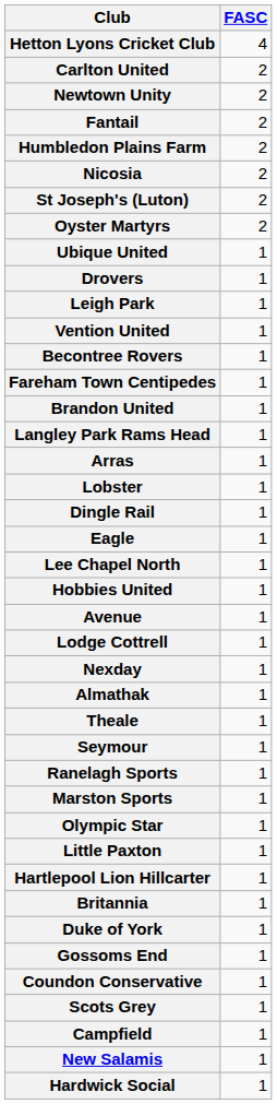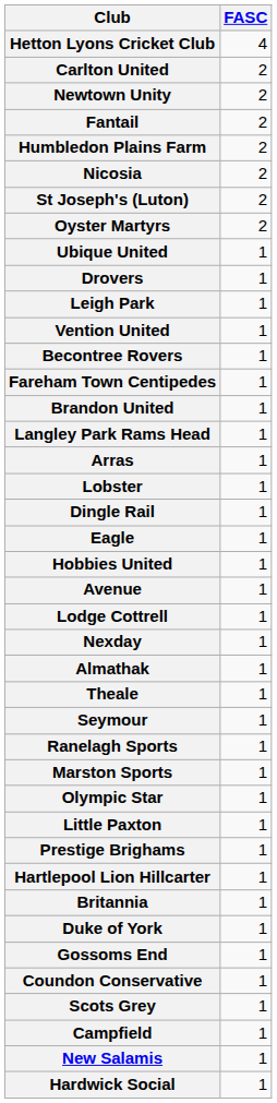 <table class="wikitable sortable mw-datatable plainrowheaders" style="text-align: right">
 <tr>
 <th scope="col">Club</th>
 <th scope="col" abbr="F.A. Sunday Cup"><a href='#'>FASC</a></th>
 </tr>
 <tr>
 <th scope="row">Hetton Lyons Cricket Club</th>
 <td>4</td>
 </tr>
 <tr>
 <th scope="row">Carlton United</th>
 <td>2</td>
 </tr>
 <tr>
 <th scope="row">Newtown Unity</th>
 <td>2</td>
 </tr>
 <tr>
 <th scope="row">Fantail</th>
 <td>2</td>
 </tr>
 <tr>
 <th scope="row">Humbledon Plains Farm</th>
 <td>2</td>
 </tr>
 <tr>
 <th scope="row">Nicosia</th>
 <td>2</td>
 </tr>
 <tr>
 <th scope="row">St Joseph's (Luton)</th>
 <td>2</td>
 </tr>
 <tr>
 <th scope="row">Oyster Martyrs</th>
 <td>2</td>
 </tr>
 <tr>
 <th scope="row">Ubique United</th>
 <td>1</td>
 </tr>
 <tr>
 <th scope="row">Drovers</th>
 <td>1</td>
 </tr>
 <tr>
 <th scope="row">Leigh Park</th>
 <td>1</td>
 </tr>
 <tr>
 <th scope="row">Vention United</th>
 <td>1</td>
 </tr>
 <tr>
 <th scope="row">Becontree Rovers</th>
 <td>1</td>
 </tr>
 <tr>
 <th scope="row">Fareham Town Centipedes</th>
 <td>1</td>
 </tr>
 <tr>
 <th scope="row">Brandon United</th>
 <td>1</td>
 </tr>
 <tr>
 <th scope="row">Langley Park Rams Head</th>
 <td>1</td>
 </tr>
 <tr>
 <th scope="row">Arras</th>
 <td>1</td>
 </tr>
 <tr>
 <th scope="row">Lobster</th>
 <td>1</td>
 </tr>
 <tr>
 <th scope="row">Dingle Rail</th>
 <td>1</td>
 </tr>
 <tr>
 <th scope="row">Eagle</th>
 <td>1</td>
 </tr>
 <tr>
-<th scope="row">Lee Chapel North</th>
-<td>1</td>
-</tr>
-<tr>
 <th scope="row">Hobbies United</th>
 <td>1</td>
 </tr>
 <tr>
 <th scope="row">Avenue</th>
 <td>1</td>
 </tr>
 <tr>
 <th scope="row">Lodge Cottrell</th>
 <td>1</td>
 </tr>
 <tr>
 <th scope="row">Nexday</th>
 <td>1</td>
 </tr>
 <tr>
 <th scope="row">Almathak</th>
 <td>1</td>
 </tr>
 <tr>
 <th scope="row">Theale</th>
 <td>1</td>
 </tr>
 <tr>
 <th scope="row">Seymour</th>
 <td>1</td>
 </tr>
 <tr>
 <th scope="row">Ranelagh Sports</th>
 <td>1</td>
 </tr>
 <tr>
 <th scope="row">Marston Sports</th>
 <td>1</td>
 </tr>
 <tr>
 <th scope="row">Olympic Star</th>
 <td>1</td>
 </tr>
 <tr>
 <th scope="row">Little Paxton</th>
 <td>1</td>
 </tr>
 <tr>
+<th scope="row">Prestige Brighams</th>
+<td>1</td>
+</tr>
+<tr>
 <th scope="row">Hartlepool Lion Hillcarter</th>
 <td>1</td>
 </tr>
 <tr>
 <th scope="row">Britannia</th>
 <td>1</td>
 </tr>
 <tr>
 <th scope="row">Duke of York</th>
 <td>1</td>
 </tr>
 <tr>
 <th scope="row">Gossoms End</th>
 <td>1</td>
 </tr>
 <tr>
 <th scope="row">Coundon Conservative</th>
 <td>1</td>
 </tr>
 <tr>
 <th scope="row">Scots Grey</th>
 <td>1</td>
 </tr>
 <tr>
 <th scope="row">Campfield</th>
 <td>1</td>
 </tr>
 <tr>
 <th scope="row"><a href='#'>New Salamis</a></th>
 <td>1</td>
 </tr>
 <tr>
 <th scope="row">Hardwick Social</th>
 <td>1</td>
 </tr>
 </table>
